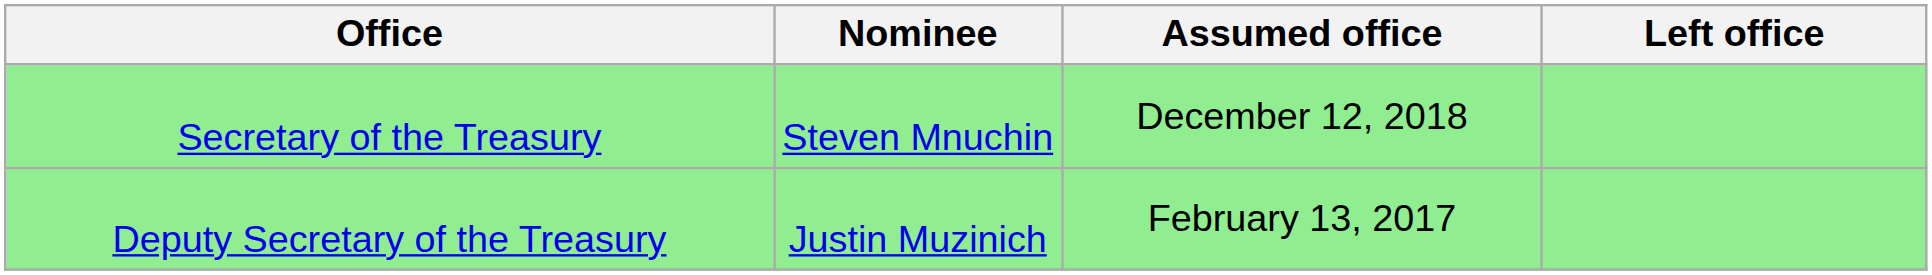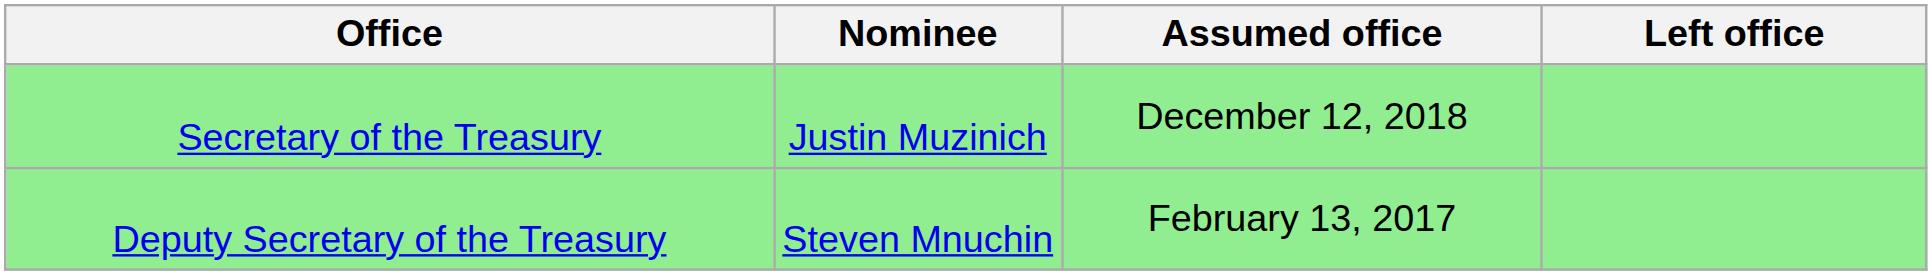 <table class="wikitable sortable" style="text-align:center">
 <tr>
 <th style="width:40%;">Office</th>
 <th style="width:15%;">Nominee</th>
 <th style="width:25%;" data-sort- type="date">Assumed office</th>
 <th style="width:20%;" data-sort- type="date">Left office</th>
 </tr>
 <tr style="background:lightgreen;">
 <td><br><a href='#'>Secretary of the Treasury</a></td>
-<td><br><a href='#'>Steven Mnuchin</a></td>
+<td><br><a href='#'>Justin Muzinich</a></td>
 <td>December 12, 2018<br></td>
 <td></td>
 </tr>
 <tr style="background:lightgreen;">
 <td><br><a href='#'>Deputy Secretary of the Treasury</a></td>
-<td><br><a href='#'>Justin Muzinich</a></td>
+<td><br><a href='#'>Steven Mnuchin</a></td>
 <td>February 13, 2017<br></td>
 <td></td>
 </tr>
 </table>
